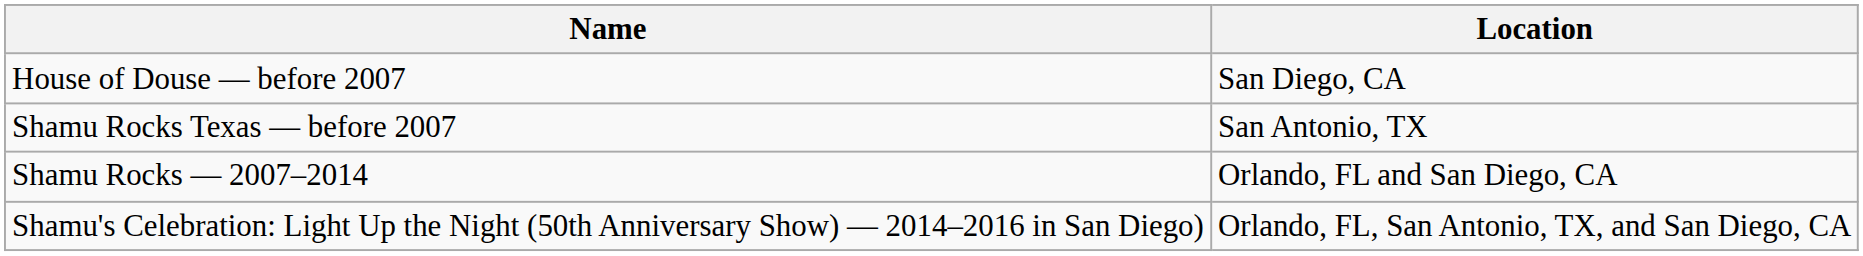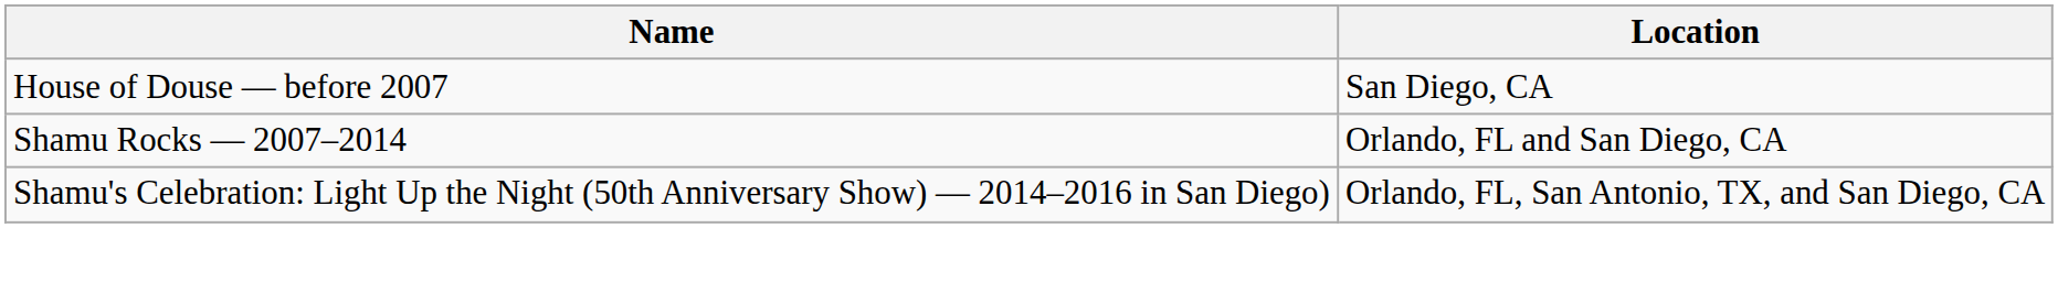 <table class="wikitable">
 <tr>
 <th>Name</th>
 <th>Location</th>
 </tr>
 <tr>
 <td>House of Douse — before 2007</td>
 <td>San Diego, CA</td>
 </tr>
 <tr>
-<td>Shamu Rocks Texas — before 2007</td>
-<td>San Antonio, TX</td>
-</tr>
-<tr>
 <td>Shamu Rocks — 2007–2014</td>
 <td>Orlando, FL and San Diego, CA</td>
 </tr>
 <tr>
 <td>Shamu's Celebration: Light Up the Night (50th Anniversary Show) — 2014–2016 in San Diego)</td>
 <td>Orlando, FL, San Antonio, TX, and San Diego, CA</td>
 </tr>
 </table>
